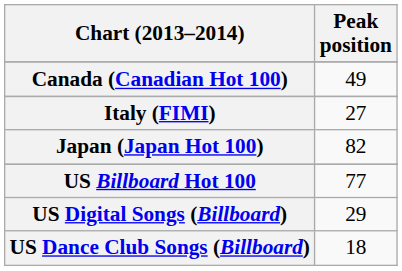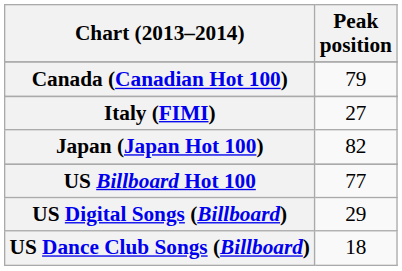 <table class="wikitable sortable plainrowheaders">
 <tr>
 <th>Chart (2013–2014)</th>
 <th>Peak<br>position</th>
 </tr>
 <tr>
 </tr>
 <tr>
 </tr>
 <tr>
 </tr>
 <tr>
 <th scope="row">Canada (<a href='#'>Canadian Hot 100</a>)</th>
-<td style="text-align:center;">49</td>
+<td style="text-align:center;">79</td>
 </tr>
 <tr>
 </tr>
 <tr>
 </tr>
 <tr>
 <th scope="row">Italy (<a href='#'>FIMI</a>)</th>
 <td style="text-align:center;">27</td>
 </tr>
 <tr>
 <th scope="row">Japan (<a href='#'>Japan Hot 100</a>)</th>
 <td style="text-align:center;">82</td>
 </tr>
 <tr>
 </tr>
 <tr>
 </tr>
 <tr>
 <th scope="row">US <a href='#'><em>Billboard</em> Hot 100</a></th>
 <td style="text-align:center;">77</td>
 </tr>
 <tr>
 <th scope="row">US <a href='#'>Digital Songs</a> (<a href='#'><em>Billboard</em></a>)</th>
 <td style="text-align:center;">29</td>
 </tr>
 <tr>
 <th scope="row">US <a href='#'>Dance Club Songs</a> (<a href='#'><em>Billboard</em></a>)</th>
 <td style="text-align:center;">18</td>
 </tr>
 </table>
